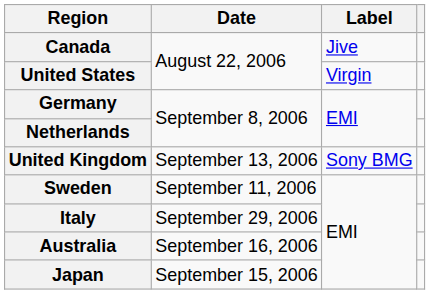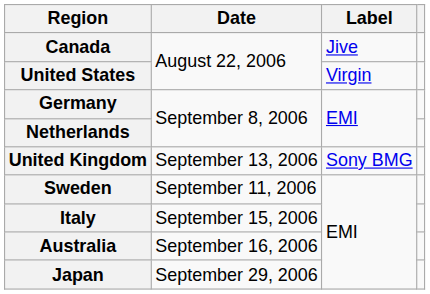 <table class="wikitable plainrowheaders">
 <tr>
 <th scope="col">Region</th>
 <th scope="col">Date</th>
 <th scope="col">Label</th>
 <th scope="col"></th>
 </tr>
 <tr>
 <th scope="row">Canada</th>
 <td rowspan="2">August 22, 2006</td>
 <td><a href='#'>Jive</a></td>
 <td align="center"></td>
 </tr>
 <tr>
 <th scope="row">United States</th>
 <td><a href='#'>Virgin</a></td>
 <td align="center"></td>
 </tr>
 <tr>
 <th scope="row">Germany</th>
 <td rowspan="2">September 8, 2006</td>
 <td rowspan="2"><a href='#'>EMI</a></td>
 <td align="center"></td>
 </tr>
 <tr>
 <th scope="row">Netherlands</th>
 <td align="center"></td>
 </tr>
 <tr>
 <th scope="row">United Kingdom</th>
 <td>September 13, 2006</td>
 <td><a href='#'>Sony BMG</a></td>
 <td align="center"></td>
 </tr>
 <tr>
 <th scope="row">Sweden</th>
 <td>September 11, 2006</td>
 <td rowspan="4">EMI</td>
 <td align="center"></td>
 </tr>
 <tr>
 <th scope="row">Italy</th>
-<td>September 29, 2006</td>
+<td>September 15, 2006</td>
 <td align="center"></td>
 </tr>
 <tr>
 <th scope="row">Australia</th>
 <td>September 16, 2006</td>
 <td align="center"></td>
 </tr>
 <tr>
 <th scope="row">Japan</th>
-<td>September 15, 2006</td>
+<td>September 29, 2006</td>
 <td align="center"></td>
 </tr>
 </table>
